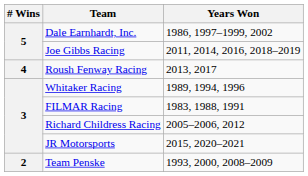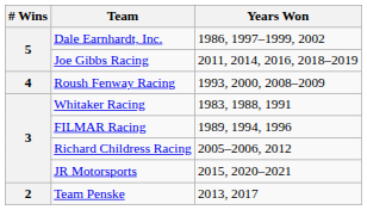 <table class="wikitable" style="font-size: 95%;">
 <tr>
 <th># Wins</th>
 <th>Team</th>
 <th>Years Won</th>
 </tr>
 <tr>
 <th rowspan="2">5</th>
 <td><a href='#'>Dale Earnhardt, Inc.</a></td>
 <td>1986, 1997–1999, 2002</td>
 </tr>
 <tr>
 <td><a href='#'>Joe Gibbs Racing</a></td>
 <td>2011, 2014, 2016, 2018–2019</td>
 </tr>
 <tr>
 <th>4</th>
 <td><a href='#'>Roush Fenway Racing</a></td>
-<td>2013, 2017</td>
+<td>1993, 2000, 2008–2009</td>
 </tr>
 <tr>
 <th rowspan="4">3</th>
 <td><a href='#'>Whitaker Racing</a></td>
-<td>1989, 1994, 1996</td>
+<td>1983, 1988, 1991</td>
 </tr>
 <tr>
 <td><a href='#'>FILMAR Racing</a></td>
-<td>1983, 1988, 1991</td>
+<td>1989, 1994, 1996</td>
 </tr>
 <tr>
 <td><a href='#'>Richard Childress Racing</a></td>
 <td>2005–2006, 2012</td>
 </tr>
 <tr>
 <td><a href='#'>JR Motorsports</a></td>
 <td>2015, 2020–2021</td>
 </tr>
 <tr>
 <th>2</th>
 <td><a href='#'>Team Penske</a></td>
-<td>1993, 2000, 2008–2009</td>
+<td>2013, 2017</td>
 </tr>
 </table>
